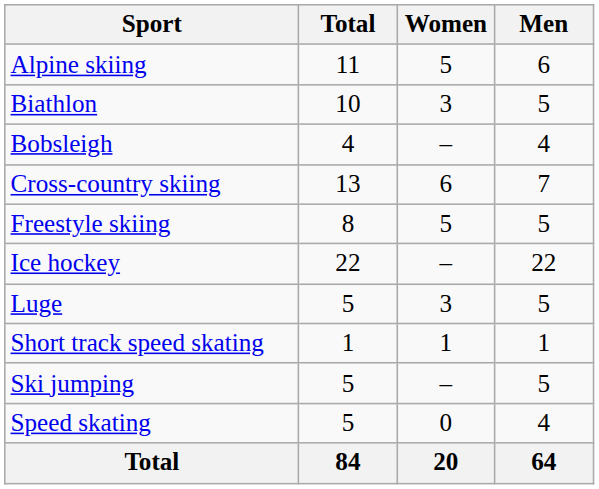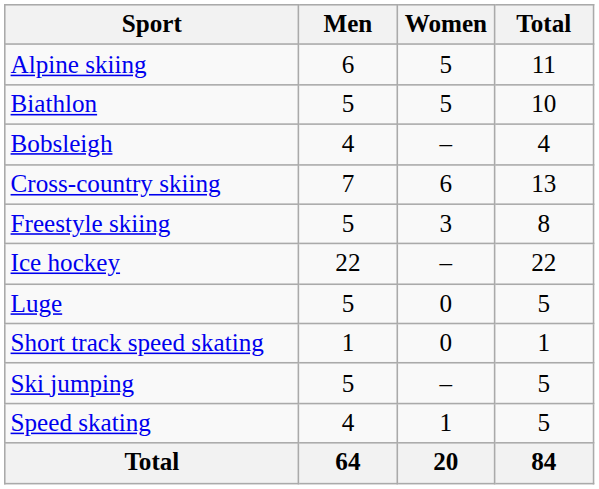 <table class="wikitable sortable" style="text-align:center;">
 <tr>
 <th width=180>Sport</th>
+<th width=55>Men</th>
+<th width=55>Women</th>
 <th width=55>Total</th>
-<th width=55>Women</th>
-<th width=55>Men</th>
 </tr>
 <tr>
 <td align=left><a href='#'>Alpine skiing</a></td>
+<td>6</td>
+<td>5</td>
 <td>11</td>
-<td>5</td>
-<td>6</td>
 </tr>
 <tr>
 <td align=left><a href='#'>Biathlon</a></td>
+<td>5</td>
+<td>5</td>
 <td>10</td>
-<td>3</td>
-<td>5</td>
 </tr>
 <tr>
 <td align=left><a href='#'>Bobsleigh</a></td>
 <td>4</td>
 <td>–</td>
 <td>4</td>
 </tr>
 <tr>
 <td align=left><a href='#'>Cross-country skiing</a></td>
+<td>7</td>
+<td>6</td>
 <td>13</td>
-<td>6</td>
-<td>7</td>
 </tr>
 <tr>
 <td align=left><a href='#'>Freestyle skiing</a></td>
+<td>5</td>
+<td>3</td>
 <td>8</td>
-<td>5</td>
-<td>5</td>
 </tr>
 <tr>
 <td align=left><a href='#'>Ice hockey</a></td>
 <td>22</td>
 <td>–</td>
 <td>22</td>
 </tr>
 <tr>
 <td align=left><a href='#'>Luge</a></td>
 <td>5</td>
-<td>3</td>
+<td>0</td>
 <td>5</td>
 </tr>
 <tr>
 <td align=left><a href='#'>Short track speed skating</a></td>
 <td>1</td>
-<td>1</td>
+<td>0</td>
 <td>1</td>
 </tr>
 <tr>
 <td align=left><a href='#'>Ski jumping</a></td>
 <td>5</td>
 <td>–</td>
 <td>5</td>
 </tr>
 <tr>
 <td align=left><a href='#'>Speed skating</a></td>
+<td>4</td>
+<td>1</td>
 <td>5</td>
-<td>0</td>
-<td>4</td>
 </tr>
 <tr>
 <th>Total</th>
+<th>64</th>
+<th>20</th>
 <th>84</th>
-<th>20</th>
-<th>64</th>
 </tr>
 </table>
